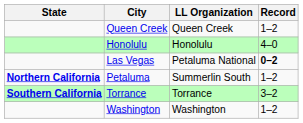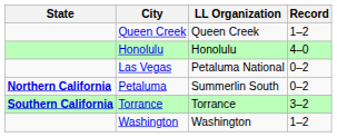 <table class="wikitable">
 <tr>
 <th>State</th>
 <th>City</th>
 <th>LL Organization</th>
 <th>Record</th>
 </tr>
 <tr>
 <td><strong></strong></td>
 <td><a href='#'>Queen Creek</a></td>
 <td>Queen Creek</td>
 <td>1–2</td>
 </tr>
 <tr bgcolor="bbffbb">
 <td><strong></strong></td>
 <td><a href='#'>Honolulu</a></td>
 <td>Honolulu</td>
 <td>4–0</td>
 </tr>
 <tr>
 <td><strong></strong></td>
 <td><a href='#'>Las Vegas</a></td>
 <td>Petaluma National</td>
-<td><strong>0–2</strong></td>
+<td>0–2</td>
 </tr>
 <tr>
 <td> <strong><a href='#'>Northern California</a></strong></td>
 <td><a href='#'>Petaluma</a></td>
 <td>Summerlin South</td>
-<td>1–2</td>
+<td>0–2</td>
 </tr>
 <tr bgcolor="bbffbb">
 <td> <strong><a href='#'>Southern California</a></strong></td>
 <td><a href='#'>Torrance</a></td>
 <td>Torrance</td>
 <td>3–2</td>
 </tr>
 <tr>
 <td><strong></strong></td>
 <td><a href='#'>Washington</a></td>
 <td>Washington</td>
 <td>1–2</td>
 </tr>
 </table>
